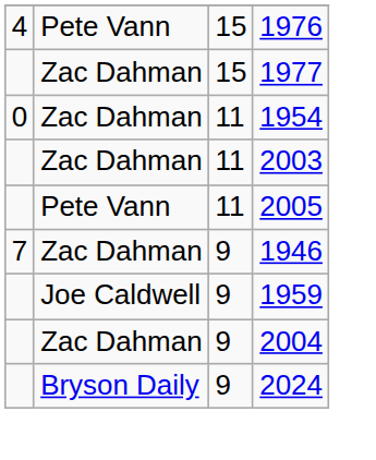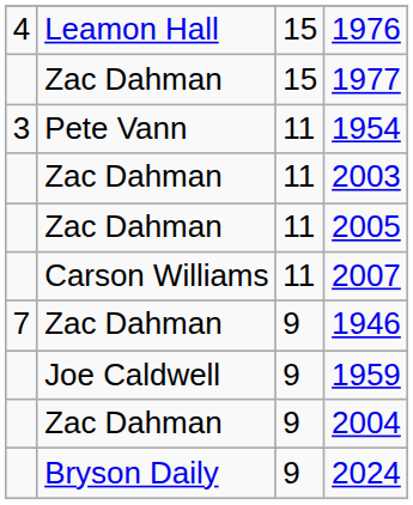 <table class="wikitable">
 <tr>
 </tr>
 <tr>
 <td>4</td>
-<td>Pete Vann</td>
+<td><a href='#'>Leamon Hall</a></td>
 <td>15</td>
 <td><a href='#'>1976</a></td>
 </tr>
 <tr>
 <td></td>
 <td>Zac Dahman</td>
 <td>15</td>
 <td><a href='#'>1977</a></td>
 </tr>
 <tr>
-<td>0</td>
-<td>Zac Dahman</td>
+<td>3</td>
+<td>Pete Vann</td>
 <td>11</td>
 <td><a href='#'>1954</a></td>
 </tr>
 <tr>
 <td></td>
 <td>Zac Dahman</td>
 <td>11</td>
 <td><a href='#'>2003</a></td>
 </tr>
 <tr>
 <td></td>
-<td>Pete Vann</td>
+<td>Zac Dahman</td>
 <td>11</td>
 <td><a href='#'>2005</a></td>
+</tr>
+<tr>
+<td></td>
+<td>Carson Williams</td>
+<td>11</td>
+<td><a href='#'>2007</a></td>
 </tr>
 <tr>
 <td>7</td>
 <td>Zac Dahman</td>
 <td>9</td>
 <td><a href='#'>1946</a></td>
 </tr>
 <tr>
 <td></td>
 <td>Joe Caldwell</td>
 <td>9</td>
 <td><a href='#'>1959</a></td>
 </tr>
 <tr>
 <td></td>
 <td>Zac Dahman</td>
 <td>9</td>
 <td><a href='#'>2004</a></td>
 </tr>
 <tr>
 <td></td>
 <td><a href='#'>Bryson Daily</a></td>
 <td>9</td>
 <td><a href='#'>2024</a></td>
 </tr>
 </table>
